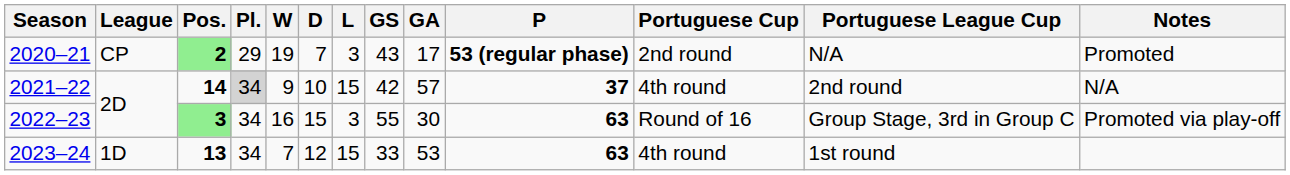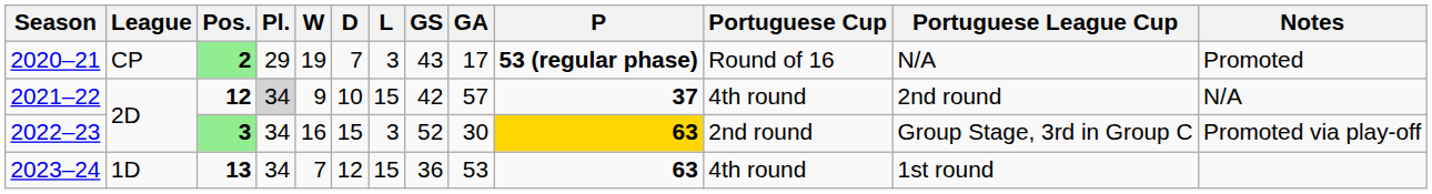 <table class="wikitable">
 <tr>
 <th>Season</th>
 <th>League</th>
 <th>Pos.</th>
 <th>Pl.</th>
 <th>W</th>
 <th>D</th>
 <th>L</th>
 <th>GS</th>
 <th>GA</th>
 <th>P</th>
 <th>Portuguese Cup</th>
 <th>Portuguese League Cup</th>
 <th>Notes</th>
 </tr>
 <tr>
 <td><a href='#'>2020–21</a></td>
 <td>CP</td>
 <td align="right" bgcolor=#90EE90><strong>2</strong></td>
 <td align="right">29</td>
 <td align="right">19</td>
 <td align="right">7</td>
 <td align="right">3</td>
 <td align="right">43</td>
 <td align="right">17</td>
 <td align="right"><strong>53 (regular phase)</strong></td>
-<td>2nd round</td>
+<td>Round of 16</td>
 <td>N/A</td>
 <td>Promoted</td>
 </tr>
 <tr>
 <td><a href='#'>2021–22</a></td>
 <td rowspan=2>2D</td>
-<td align="right"><strong>14</strong></td>
+<td align="right"><strong>12</strong></td>
 <td align="right" style="background: lightgrey;">34</td>
 <td align="right">9</td>
 <td align="right">10</td>
 <td align="right">15</td>
 <td align="right">42</td>
 <td align="right">57</td>
 <td align="right"><strong>37</strong></td>
 <td>4th round</td>
 <td>2nd round</td>
 <td>N/A</td>
 </tr>
 <tr>
 <td><a href='#'>2022–23</a></td>
 <td align="right" bgcolor=#90EE90><strong>3</strong></td>
 <td align="right">34</td>
 <td align="right">16</td>
 <td align="right">15</td>
 <td align="right">3</td>
-<td align="right">55</td>
+<td align="right">52</td>
 <td align="right">30</td>
-<td align="right"><strong>63</strong></td>
-<td>Round of 16</td>
+<td align="right" style="background: gold;"><strong>63</strong></td>
+<td>2nd round</td>
 <td>Group Stage, 3rd in Group C</td>
 <td>Promoted via play-off</td>
 </tr>
 <tr>
 <td><a href='#'>2023–24</a></td>
 <td>1D</td>
 <td align="right"><strong>13</strong></td>
 <td align="right">34</td>
 <td align="right">7</td>
 <td align="right">12</td>
 <td align="right">15</td>
-<td align="right">33</td>
+<td align="right">36</td>
 <td align="right">53</td>
 <td align="right"><strong>63</strong></td>
 <td>4th round</td>
 <td>1st round</td>
 <td></td>
 </tr>
 </table>
